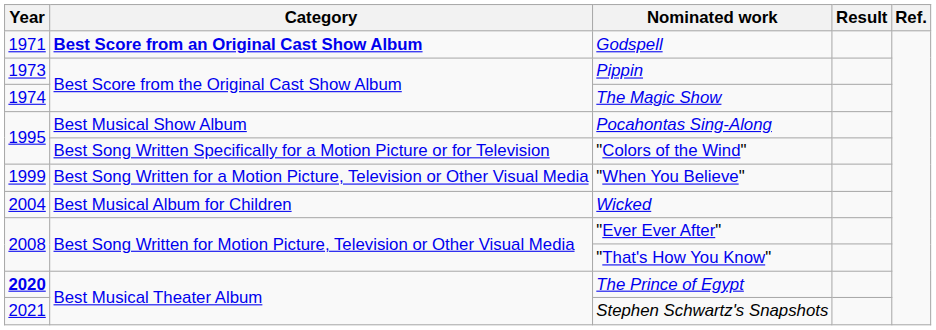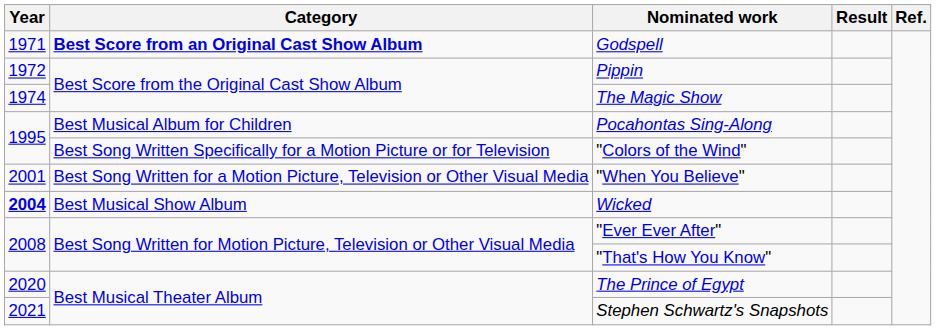 <table class="wikitable">
 <tr>
 <th>Year</th>
 <th>Category</th>
 <th>Nominated work</th>
 <th>Result</th>
 <th>Ref.</th>
 </tr>
 <tr>
 <td><a href='#'>1971</a></td>
 <td><strong><a href='#'>Best Score from an Original Cast Show Album</a></strong></td>
 <td><em><a href='#'>Godspell</a></em></td>
 <td></td>
 <td align="center" rowspan="11"></td>
 </tr>
 <tr>
-<td><a href='#'>1973</a></td>
+<td><a href='#'>1972</a></td>
 <td rowspan="2"><a href='#'>Best Score from the Original Cast Show Album</a></td>
 <td><em><a href='#'>Pippin</a></em></td>
 <td></td>
 </tr>
 <tr>
 <td><a href='#'>1974</a></td>
 <td><em><a href='#'>The Magic Show</a></em></td>
 <td></td>
 </tr>
 <tr>
 <td rowspan="2"><a href='#'>1995</a></td>
-<td><a href='#'>Best Musical Show Album</a></td>
+<td><a href='#'>Best Musical Album for Children</a></td>
 <td><em><a href='#'>Pocahontas Sing-Along</a></em></td>
 <td></td>
 </tr>
 <tr>
 <td><a href='#'>Best Song Written Specifically for a Motion Picture or for Television</a></td>
 <td>"<a href='#'>Colors of the Wind</a>" </td>
 <td></td>
 </tr>
 <tr>
-<td><a href='#'>1999</a></td>
+<td><a href='#'>2001</a></td>
 <td><a href='#'>Best Song Written for a Motion Picture, Television or Other Visual Media</a></td>
 <td>"<a href='#'>When You Believe</a>" </td>
 <td></td>
 </tr>
 <tr>
-<td><a href='#'>2004</a></td>
-<td><a href='#'>Best Musical Album for Children</a></td>
+<td><strong><a href='#'>2004</a></strong></td>
+<td><a href='#'>Best Musical Show Album</a></td>
 <td><em><a href='#'>Wicked</a></em></td>
 <td></td>
 </tr>
 <tr>
 <td rowspan="2"><a href='#'>2008</a></td>
 <td rowspan="2"><a href='#'>Best Song Written for Motion Picture, Television or Other Visual Media</a></td>
 <td>"<a href='#'>Ever Ever After</a>" </td>
 <td></td>
 </tr>
 <tr>
 <td>"<a href='#'>That's How You Know</a>" </td>
 <td></td>
 </tr>
 <tr>
-<td><strong><a href='#'>2020</a></strong></td>
+<td><a href='#'>2020</a></td>
 <td rowspan="2"><a href='#'>Best Musical Theater Album</a></td>
 <td><em><a href='#'>The Prince of Egypt</a></em></td>
 <td></td>
 </tr>
 <tr>
 <td><a href='#'>2021</a></td>
 <td><em>Stephen Schwartz's Snapshots</em></td>
 <td></td>
 </tr>
 </table>
